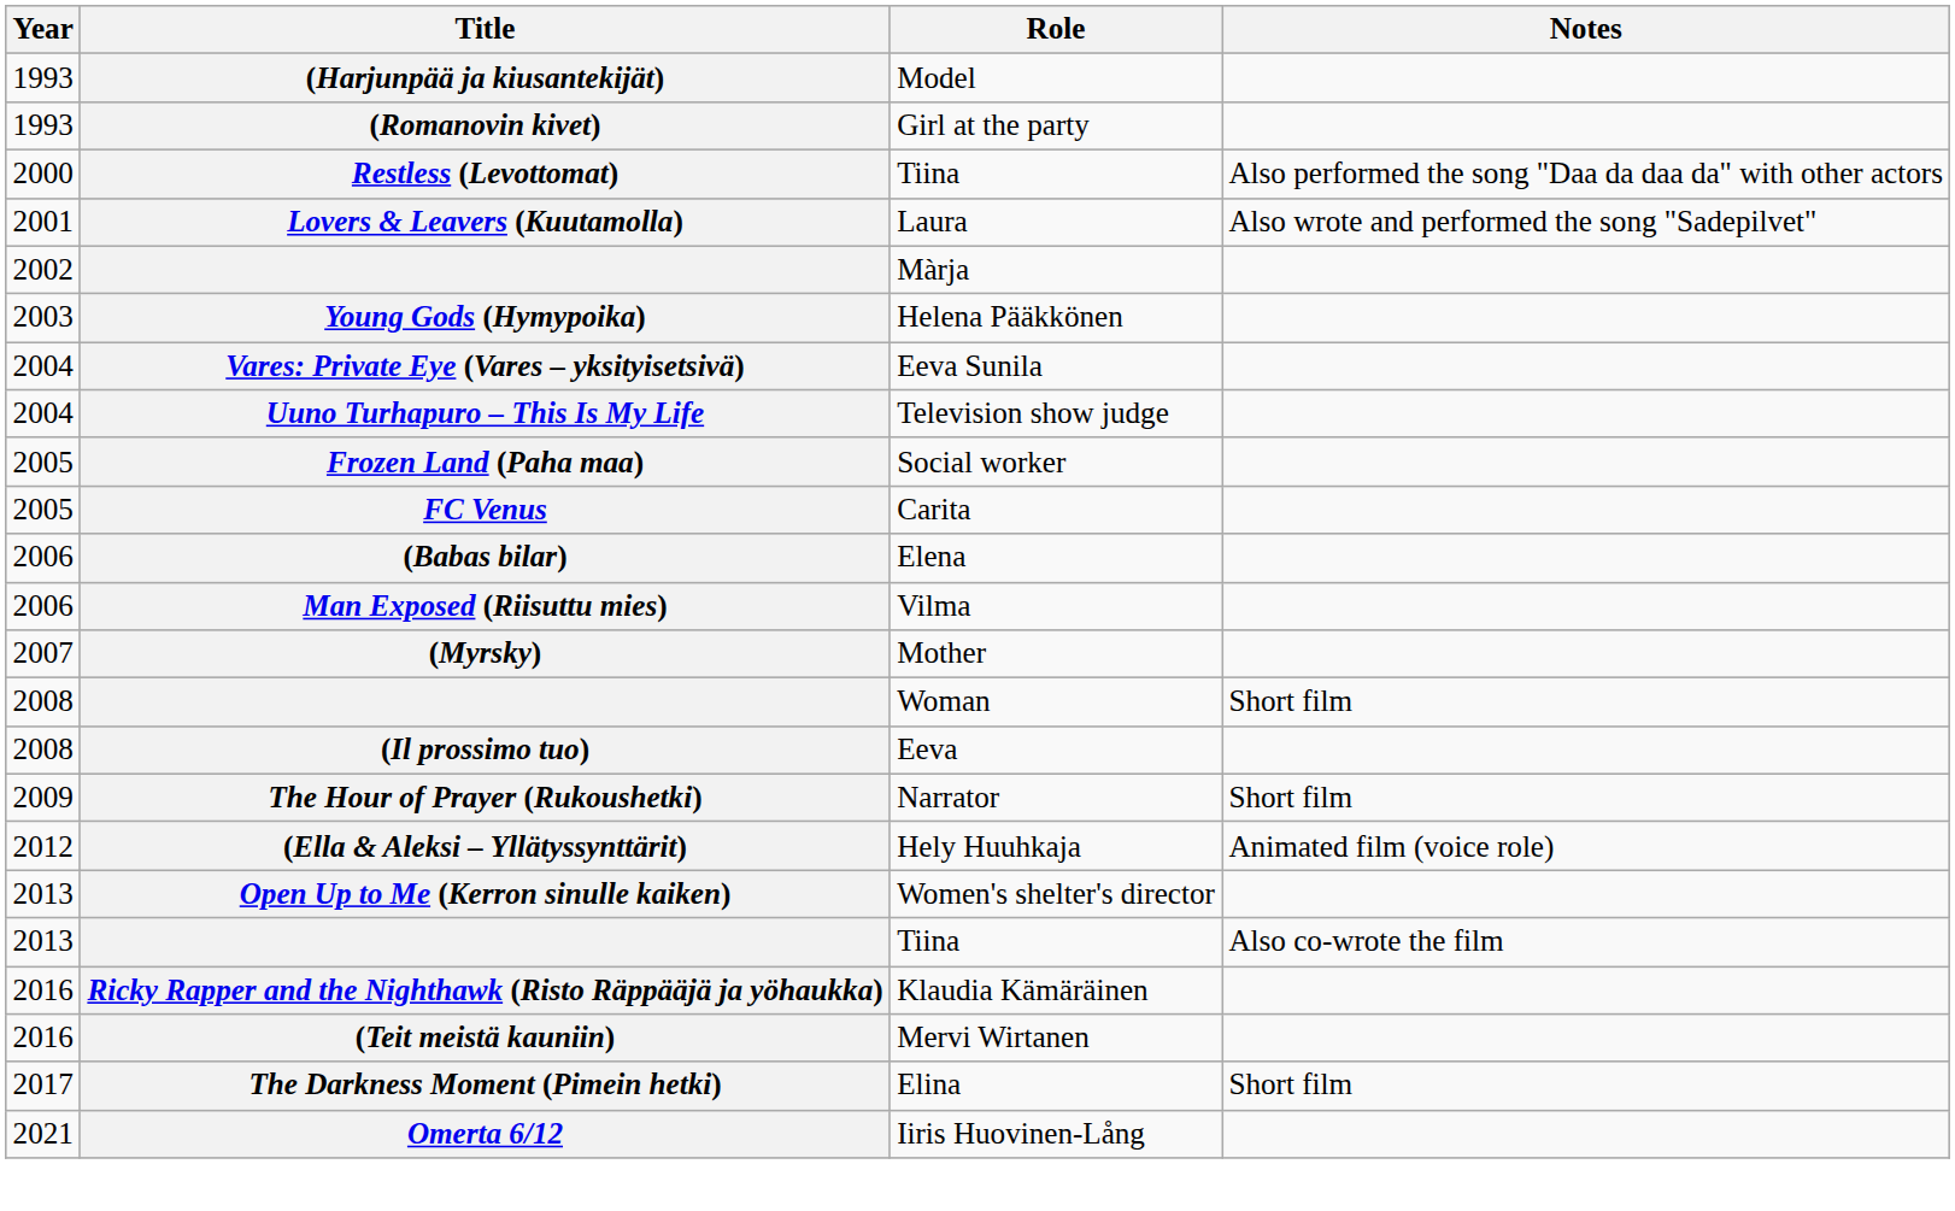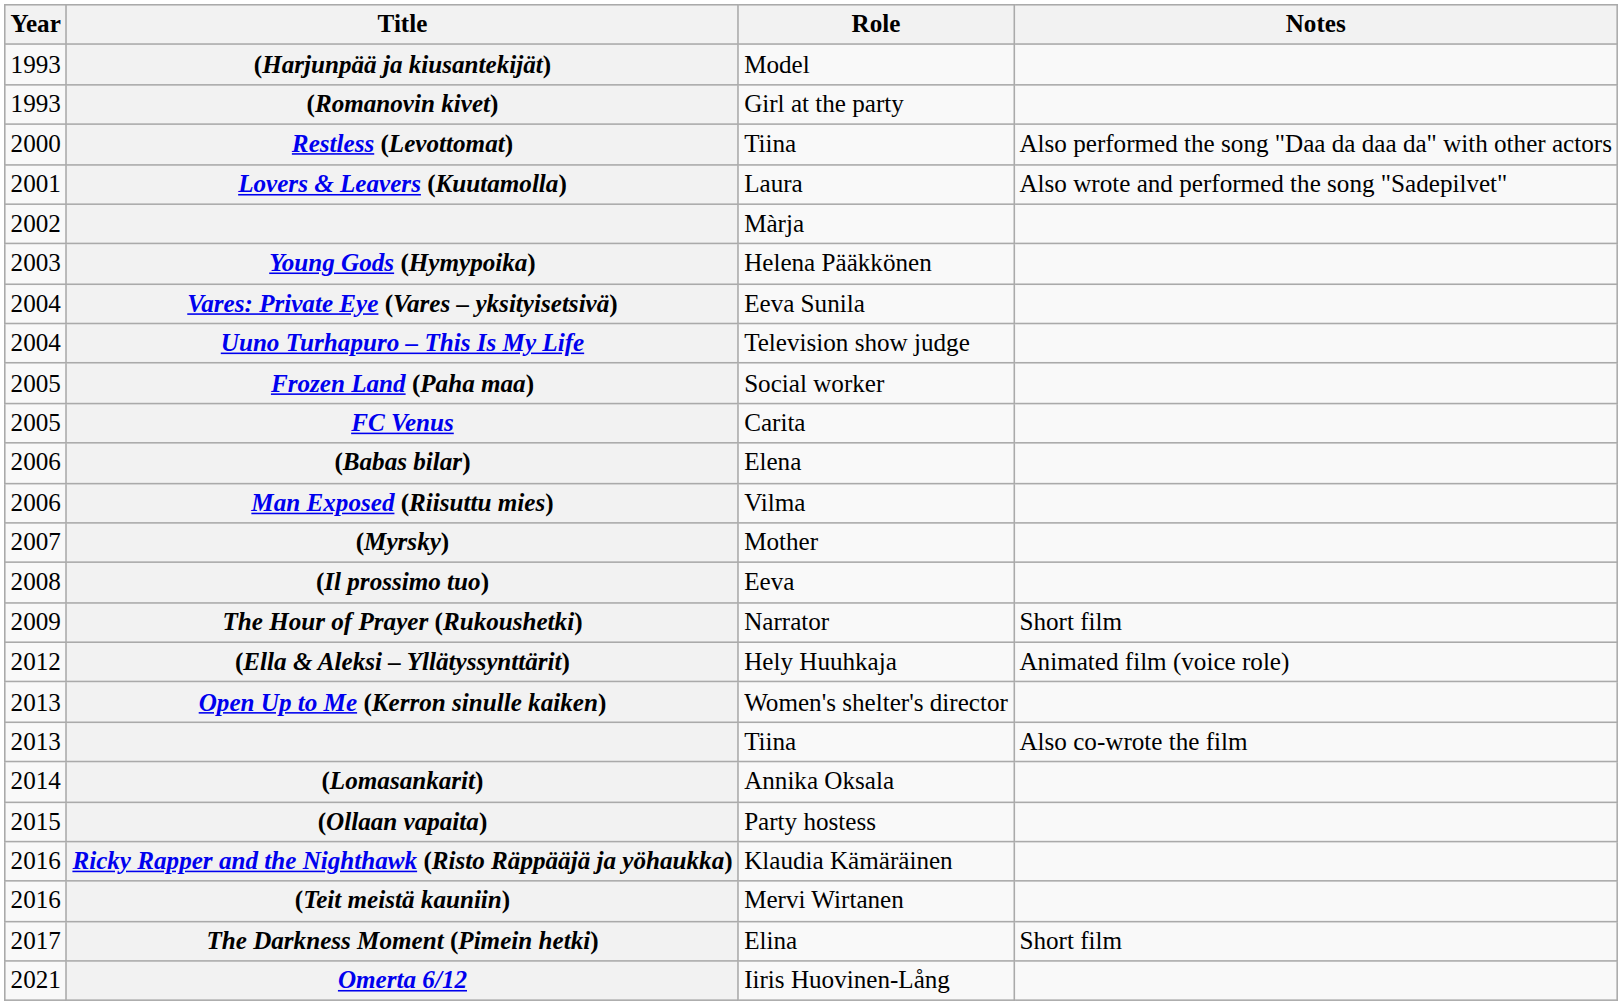 <table class="wikitable plainrowheaders sortable">
 <tr>
 <th scope="col">Year</th>
 <th scope="col">Title</th>
 <th scope="col">Role</th>
 <th scope="col">Notes</th>
 </tr>
 <tr>
 <td>1993</td>
 <th scope="row"><em></em> (<em>Harjunpää ja kiusantekijät</em>)</th>
 <td>Model</td>
 <td></td>
 </tr>
 <tr>
 <td>1993</td>
 <th scope="row"><em></em> (<em>Romanovin kivet</em>)</th>
 <td>Girl at the party</td>
 <td></td>
 </tr>
 <tr>
 <td>2000</td>
 <th scope="row"><em><a href='#'>Restless</a></em> (<em>Levottomat</em>)</th>
 <td>Tiina</td>
 <td>Also performed the song "Daa da daa da" with other actors</td>
 </tr>
 <tr>
 <td>2001</td>
 <th scope="row"><em><a href='#'>Lovers & Leavers</a></em> (<em>Kuutamolla</em>)</th>
 <td>Laura</td>
 <td>Also wrote and performed the song "Sadepilvet"</td>
 </tr>
 <tr>
 <td>2002</td>
 <th scope="row"><em></em></th>
 <td>Màrja</td>
 <td></td>
 </tr>
 <tr>
 <td>2003</td>
 <th scope="row"><em><a href='#'>Young Gods</a></em> (<em>Hymypoika</em>)</th>
 <td>Helena Pääkkönen</td>
 <td></td>
 </tr>
 <tr>
 <td>2004</td>
 <th scope="row"><em><a href='#'>Vares: Private Eye</a></em> (<em>Vares – yksityisetsivä</em>)</th>
 <td>Eeva Sunila</td>
 <td></td>
 </tr>
 <tr>
 <td>2004</td>
 <th scope="row"><em><a href='#'>Uuno Turhapuro – This Is My Life</a></em></th>
 <td>Television show judge</td>
 <td></td>
 </tr>
 <tr>
 <td>2005</td>
 <th scope="row"><em><a href='#'>Frozen Land</a></em> (<em>Paha maa</em>)</th>
 <td>Social worker</td>
 <td></td>
 </tr>
 <tr>
 <td>2005</td>
 <th scope="row"><em><a href='#'>FC Venus</a></em></th>
 <td>Carita</td>
 <td></td>
 </tr>
 <tr>
 <td>2006</td>
 <th scope="row"><em></em> (<em>Babas bilar</em>)</th>
 <td>Elena</td>
 <td></td>
 </tr>
 <tr>
 <td>2006</td>
 <th scope="row"><em><a href='#'>Man Exposed</a></em> (<em>Riisuttu mies</em>)</th>
 <td>Vilma</td>
 <td></td>
 </tr>
 <tr>
 <td>2007</td>
 <th scope="row"><em></em> (<em>Myrsky</em>)</th>
 <td>Mother</td>
 <td></td>
 </tr>
 <tr>
 <td>2008</td>
-<th scope="row"><em></em></th>
-<td>Woman</td>
-<td>Short film</td>
-</tr>
-<tr>
-<td>2008</td>
 <th scope="row"><em></em> (<em>Il prossimo tuo</em>)</th>
 <td>Eeva</td>
 <td></td>
 </tr>
 <tr>
 <td>2009</td>
 <th scope="row"><em>The Hour of Prayer</em> (<em>Rukoushetki</em>)</th>
 <td>Narrator</td>
 <td>Short film</td>
 </tr>
 <tr>
 <td>2012</td>
 <th scope="row"><em></em> (<em>Ella & Aleksi – Yllätyssynttärit</em>)</th>
 <td>Hely Huuhkaja</td>
 <td>Animated film (voice role)</td>
 </tr>
 <tr>
 <td>2013</td>
 <th scope="row"><em><a href='#'>Open Up to Me</a></em> (<em>Kerron sinulle kaiken</em>)</th>
 <td>Women's shelter's director</td>
 <td></td>
 </tr>
 <tr>
 <td>2013</td>
 <th scope="row"><em></em></th>
 <td>Tiina</td>
 <td>Also co-wrote the film</td>
 </tr>
 <tr>
+<td>2014</td>
+<th scope="row"><em></em> (<em>Lomasankarit</em>)</th>
+<td>Annika Oksala</td>
+<td></td>
+</tr>
+<tr>
+<td>2015</td>
+<th scope="row"><em></em> (<em>Ollaan vapaita</em>)</th>
+<td>Party hostess</td>
+<td></td>
+</tr>
+<tr>
 <td>2016</td>
 <th scope="row"><em><a href='#'>Ricky Rapper and the Nighthawk</a></em> (<em>Risto Räppääjä ja yöhaukka</em>)</th>
 <td>Klaudia Kämäräinen</td>
 <td></td>
 </tr>
 <tr>
 <td>2016</td>
 <th scope="row"><em></em> (<em>Teit meistä kauniin</em>)</th>
 <td>Mervi Wirtanen</td>
 <td></td>
 </tr>
 <tr>
 <td>2017</td>
 <th scope="row"><em>The Darkness Moment</em> (<em>Pimein hetki</em>)</th>
 <td>Elina</td>
 <td>Short film</td>
 </tr>
 <tr>
 <td>2021</td>
 <th scope="row"><em><a href='#'>Omerta 6/12</a></em></th>
 <td>Iiris Huovinen-Lång</td>
 <td></td>
 </tr>
 </table>
